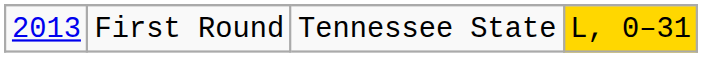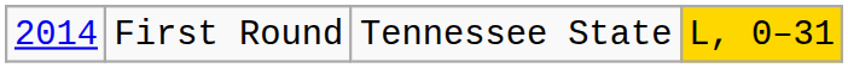 <table class="wikitable">
 <tr>
 </tr>
 <tr align="center">
-<td><a href='#'>2013</a></td>
+<td><a href='#'>2014</a></td>
 <td>First Round</td>
 <td>Tennessee State</td>
 <td style="background: gold;">L, 0–31</td>
 </tr>
 </table>
